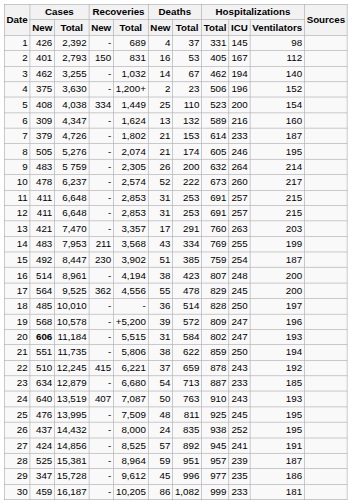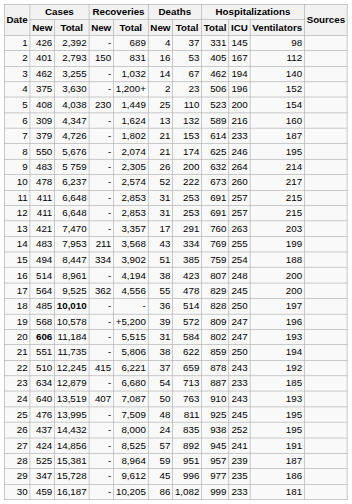 <table class="wikitable sortable mw-collapsible mw-collapsed sticky-header-multi sort-under" style="text-align:right;">
 <tr>
 <th rowspan=2>Date</th>
 <th colspan=2>Cases</th>
 <th colspan=2>Recoveries</th>
 <th colspan=2>Deaths</th>
 <th colspan=3>Hospitalizations</th>
 <th rowspan=2 class="unsortable">Sources</th>
 </tr>
 <tr>
 <th>New</th>
 <th>Total</th>
 <th>New</th>
 <th>Total</th>
 <th>New</th>
 <th>Total</th>
 <th>Total</th>
 <th>ICU</th>
 <th>Ventilators</th>
 </tr>
 <tr>
 <td>1</td>
 <td>426</td>
 <td>2,392</td>
 <td>-</td>
 <td>689</td>
 <td>4</td>
 <td>37</td>
 <td>331</td>
 <td>145</td>
 <td>98</td>
 <td></td>
 </tr>
 <tr>
 <td>2</td>
 <td>401</td>
 <td>2,793</td>
 <td>150</td>
 <td>831</td>
 <td>16</td>
 <td>53</td>
 <td>405</td>
 <td>167</td>
 <td>112</td>
 <td></td>
 </tr>
 <tr>
 <td>3</td>
 <td>462</td>
 <td>3,255</td>
 <td>-</td>
 <td>1,032</td>
 <td>14</td>
 <td>67</td>
 <td>462</td>
 <td>194</td>
 <td>140</td>
 <td></td>
 </tr>
 <tr>
 <td>4</td>
 <td>375</td>
 <td>3,630</td>
 <td>-</td>
 <td>1,200+</td>
 <td>2</td>
 <td>23</td>
 <td>506</td>
 <td>196</td>
 <td>152</td>
 <td></td>
 </tr>
 <tr>
 <td>5</td>
 <td>408</td>
 <td>4,038</td>
-<td>334</td>
+<td>230</td>
 <td>1,449</td>
 <td>25</td>
 <td>110</td>
 <td>523</td>
 <td>200</td>
 <td>154</td>
 <td></td>
 </tr>
 <tr>
 <td>6</td>
 <td>309</td>
 <td>4,347</td>
 <td>-</td>
 <td>1,624</td>
 <td>13</td>
 <td>132</td>
 <td>589</td>
 <td>216</td>
 <td>160</td>
 <td></td>
 </tr>
 <tr>
 <td>7</td>
 <td>379</td>
 <td>4,726</td>
 <td>-</td>
 <td>1,802</td>
 <td>21</td>
 <td>153</td>
 <td>614</td>
 <td>233</td>
 <td>187</td>
 <td></td>
 </tr>
 <tr>
 <td>8</td>
-<td>505</td>
-<td>5,276</td>
+<td>550</td>
+<td>5,676</td>
 <td>-</td>
 <td>2,074</td>
 <td>21</td>
 <td>174</td>
-<td>605</td>
+<td>625</td>
 <td>246</td>
 <td>195</td>
 <td></td>
 </tr>
 <tr>
 <td>9</td>
 <td>483</td>
 <td>5 759</td>
 <td>-</td>
 <td>2,305</td>
 <td>26</td>
 <td>200</td>
 <td>632</td>
 <td>264</td>
 <td>214</td>
 <td></td>
 </tr>
 <tr>
 <td>10</td>
 <td>478</td>
 <td>6,237</td>
 <td>-</td>
 <td>2,574</td>
 <td>52</td>
 <td>222</td>
 <td>673</td>
 <td>260</td>
 <td>217</td>
 <td></td>
 </tr>
 <tr>
 <td>11</td>
 <td>411</td>
 <td>6,648</td>
 <td>-</td>
 <td>2,853</td>
 <td>31</td>
 <td>253</td>
 <td>691</td>
 <td>257</td>
 <td>215</td>
 <td></td>
 </tr>
 <tr>
 <td>12</td>
 <td>411</td>
 <td>6,648</td>
 <td>-</td>
 <td>2,853</td>
 <td>31</td>
 <td>253</td>
 <td>691</td>
 <td>257</td>
 <td>215</td>
 <td></td>
 </tr>
 <tr>
 <td>13</td>
 <td>421</td>
 <td>7,470</td>
 <td>-</td>
 <td>3,357</td>
 <td>17</td>
 <td>291</td>
 <td>760</td>
 <td>263</td>
 <td>203</td>
 <td></td>
 </tr>
 <tr>
 <td>14</td>
 <td>483</td>
 <td>7,953</td>
 <td>211</td>
 <td>3,568</td>
 <td>43</td>
 <td>334</td>
 <td>769</td>
 <td>255</td>
 <td>199</td>
 <td></td>
 </tr>
 <tr>
 <td>15</td>
-<td>492</td>
+<td>494</td>
 <td>8,447</td>
-<td>230</td>
+<td>334</td>
 <td>3,902</td>
 <td>51</td>
 <td>385</td>
 <td>759</td>
 <td>254</td>
-<td>187</td>
+<td>188</td>
 <td></td>
 </tr>
 <tr>
 <td>16</td>
 <td>514</td>
 <td>8,961</td>
 <td>-</td>
 <td>4,194</td>
 <td>38</td>
 <td>423</td>
 <td>807</td>
 <td>248</td>
 <td>200</td>
 <td></td>
 </tr>
 <tr>
 <td>17</td>
 <td>564</td>
 <td>9,525</td>
 <td>362</td>
 <td>4,556</td>
 <td>55</td>
 <td>478</td>
 <td>829</td>
 <td>245</td>
 <td>200</td>
 <td></td>
 </tr>
 <tr>
 <td>18</td>
 <td>485</td>
-<td>10,010</td>
+<td><strong>10,010</strong></td>
 <td>-</td>
 <td>-</td>
 <td>36</td>
 <td>514</td>
 <td>828</td>
 <td>250</td>
 <td>197</td>
 <td></td>
 </tr>
 <tr>
 <td>19</td>
 <td>568</td>
 <td>10,578</td>
 <td>-</td>
 <td>+5,200</td>
 <td>39</td>
 <td>572</td>
 <td>809</td>
 <td>247</td>
 <td>196</td>
 <td></td>
 </tr>
 <tr>
 <td>20</td>
 <td><strong>606</strong></td>
 <td>11,184</td>
 <td>-</td>
 <td>5,515</td>
 <td>31</td>
 <td>584</td>
 <td>802</td>
 <td>247</td>
 <td>193</td>
 <td></td>
 </tr>
 <tr>
 <td>21</td>
 <td>551</td>
 <td>11,735</td>
 <td>-</td>
 <td>5,806</td>
 <td>38</td>
 <td>622</td>
 <td>859</td>
 <td>250</td>
 <td>194</td>
 <td></td>
 </tr>
 <tr>
 <td>22</td>
 <td>510</td>
 <td>12,245</td>
 <td>415</td>
 <td>6,221</td>
 <td>37</td>
 <td>659</td>
 <td>878</td>
 <td>243</td>
 <td>192</td>
 <td></td>
 </tr>
 <tr>
 <td>23</td>
 <td>634</td>
 <td>12,879</td>
 <td>-</td>
 <td>6,680</td>
 <td>54</td>
 <td>713</td>
 <td>887</td>
 <td>233</td>
 <td>185</td>
 <td></td>
 </tr>
 <tr>
 <td>24</td>
 <td>640</td>
 <td>13,519</td>
 <td>407</td>
 <td>7,087</td>
 <td>50</td>
 <td>763</td>
 <td>910</td>
 <td>243</td>
 <td>193</td>
 <td></td>
 </tr>
 <tr>
 <td>25</td>
 <td>476</td>
 <td>13,995</td>
 <td>-</td>
 <td>7,509</td>
 <td>48</td>
 <td>811</td>
 <td>925</td>
 <td>245</td>
 <td>195</td>
 <td></td>
 </tr>
 <tr>
 <td>26</td>
 <td>437</td>
 <td>14,432</td>
 <td>-</td>
 <td>8,000</td>
 <td>24</td>
 <td>835</td>
 <td>938</td>
 <td>252</td>
 <td>195</td>
 <td></td>
 </tr>
 <tr>
 <td>27</td>
 <td>424</td>
 <td>14,856</td>
 <td>-</td>
 <td>8,525</td>
 <td>57</td>
 <td>892</td>
 <td>945</td>
 <td>241</td>
 <td>191</td>
 <td></td>
 </tr>
 <tr>
 <td>28</td>
 <td>525</td>
 <td>15,381</td>
 <td>-</td>
 <td>8,964</td>
 <td>59</td>
 <td>951</td>
 <td>957</td>
 <td>239</td>
 <td>187</td>
 <td></td>
 </tr>
 <tr>
 <td>29</td>
 <td>347</td>
 <td>15,728</td>
 <td>-</td>
 <td>9,612</td>
 <td>45</td>
 <td>996</td>
 <td>977</td>
 <td>235</td>
 <td>186</td>
 <td></td>
 </tr>
 <tr>
 <td>30</td>
 <td>459</td>
 <td>16,187</td>
 <td>-</td>
 <td>10,205</td>
 <td>86</td>
 <td>1,082</td>
 <td>999</td>
 <td>233</td>
 <td>181</td>
 <td></td>
 </tr>
 </table>
